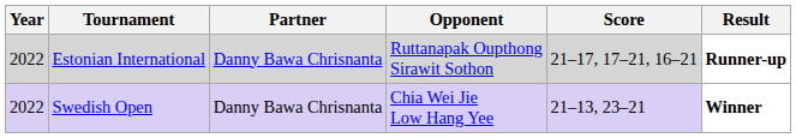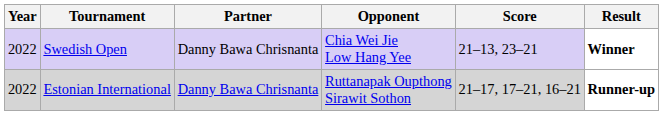 <table class="sortable wikitable" style="font-size: 90%;">
 <tr>
 <th>Year</th>
 <th>Tournament</th>
 <th>Partner</th>
 <th>Opponent</th>
 <th>Score</th>
 <th>Result</th>
 </tr>
+<tr style="background:#D8CEF6">
+<td align="center">2022</td>
+<td align="left"><a href='#'>Swedish Open</a></td>
+<td> Danny Bawa Chrisnanta</td>
+<td align="left"> <a href='#'>Chia Wei Jie</a><br> <a href='#'>Low Hang Yee</a></td>
+<td align="left">21–13, 23–21</td>
+<td style="text-align:left; background:white"> <strong>Winner</strong></td>
+</tr>
 <tr style="background:#D5D5D5">
 <td align="center">2022</td>
 <td align="left"><a href='#'>Estonian International</a></td>
 <td> <a href='#'>Danny Bawa Chrisnanta</a></td>
 <td align="left"> <a href='#'>Ruttanapak Oupthong</a><br> <a href='#'>Sirawit Sothon</a></td>
 <td align="left">21–17, 17–21, 16–21</td>
 <td style="text-align:left; background:white"> <strong>Runner-up</strong></td>
 </tr>
-<tr style="background:#D8CEF6">
-<td align="center">2022</td>
-<td align="left"><a href='#'>Swedish Open</a></td>
-<td> Danny Bawa Chrisnanta</td>
-<td align="left"> <a href='#'>Chia Wei Jie</a><br> <a href='#'>Low Hang Yee</a></td>
-<td align="left">21–13, 23–21</td>
-<td style="text-align:left; background:white"> <strong>Winner</strong></td>
-</tr>
 </table>
